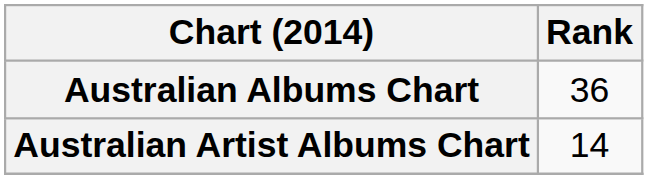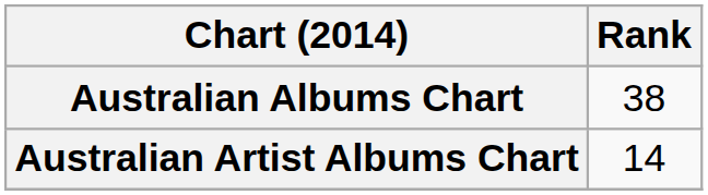 <table class="wikitable sortable plainrowheaders" style="text-align:center">
 <tr>
 <th scope="col">Chart (2014)</th>
 <th scope="col">Rank</th>
 </tr>
 <tr>
 <th scope="row">Australian Albums Chart</th>
-<td>36</td>
+<td>38</td>
 </tr>
 <tr>
 <th scope="row">Australian Artist Albums Chart</th>
 <td>14</td>
 </tr>
 <tr>
 </tr>
 </table>
